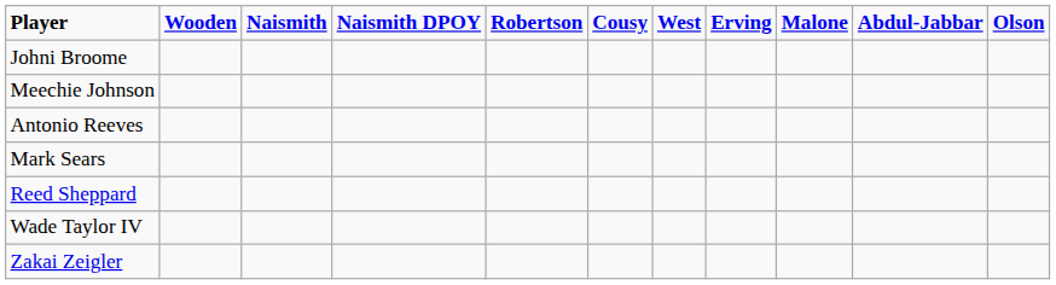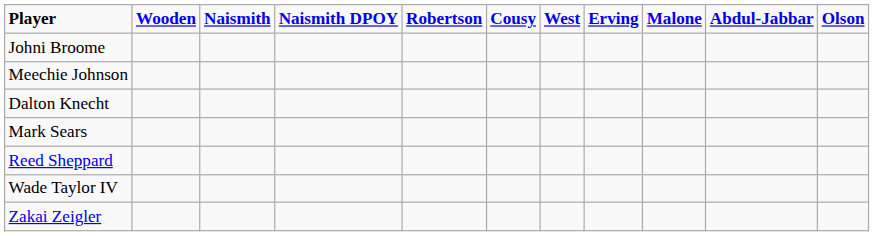 <table class="wikitable" style="white-space:nowrap; font-size:90%;">
 <tr>
 <td><strong>Player</strong></td>
 <td><strong><a href='#'>Wooden</a></strong></td>
 <td><strong><a href='#'>Naismith</a></strong></td>
 <td><strong><a href='#'>Naismith DPOY</a></strong></td>
 <td><strong><a href='#'>Robertson</a></strong></td>
 <td><strong><a href='#'>Cousy</a></strong></td>
 <td><strong><a href='#'>West</a></strong></td>
 <td><strong><a href='#'>Erving</a></strong></td>
 <td><strong><a href='#'>Malone</a></strong></td>
 <td><strong><a href='#'>Abdul-Jabbar</a></strong></td>
 <td><strong><a href='#'>Olson</a></strong></td>
 </tr>
 <tr>
 <td>Johni Broome</td>
 <td></td>
 <td></td>
 <td></td>
 <td></td>
 <td></td>
 <td></td>
 <td></td>
 <td></td>
 <td></td>
 <td></td>
 </tr>
 <tr>
 <td>Meechie Johnson</td>
 <td></td>
 <td></td>
 <td></td>
 <td></td>
 <td></td>
 <td></td>
 <td></td>
 <td></td>
 <td></td>
 <td></td>
 </tr>
 <tr>
-<td>Antonio Reeves</td>
+<td>Dalton Knecht</td>
 <td></td>
 <td></td>
 <td></td>
 <td></td>
 <td></td>
 <td></td>
 <td></td>
 <td></td>
 <td></td>
 <td></td>
 </tr>
 <tr>
 <td>Mark Sears</td>
 <td></td>
 <td></td>
 <td></td>
 <td></td>
 <td></td>
 <td></td>
 <td></td>
 <td></td>
 <td></td>
 <td></td>
 </tr>
 <tr>
 <td><a href='#'>Reed Sheppard</a></td>
 <td></td>
 <td></td>
 <td></td>
 <td></td>
 <td></td>
 <td></td>
 <td></td>
 <td></td>
 <td></td>
 <td></td>
 </tr>
 <tr>
 <td>Wade Taylor IV</td>
 <td></td>
 <td></td>
 <td></td>
 <td></td>
 <td></td>
 <td></td>
 <td></td>
 <td></td>
 <td></td>
 <td></td>
 </tr>
 <tr>
 <td><a href='#'>Zakai Zeigler</a></td>
 <td></td>
 <td></td>
 <td></td>
 <td></td>
 <td></td>
 <td></td>
 <td></td>
 <td></td>
 <td></td>
 <td></td>
 </tr>
 </table>
